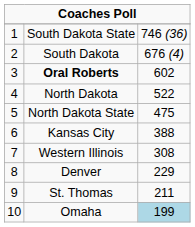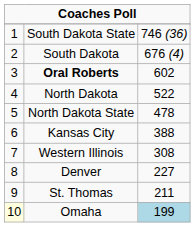 <table class="wikitable">
 <tr align="center">
 <td align="center" colspan="3"><strong>Coaches Poll</strong></td>
 </tr>
 <tr align="center">
 </tr>
 <tr align="center">
 <td>1</td>
 <td>South Dakota State</td>
 <td>746 <em>(36)</em></td>
 </tr>
 <tr align="center">
 <td>2</td>
 <td>South Dakota</td>
 <td>676 <em>(4)</em></td>
 </tr>
 <tr align="center">
 <td>3</td>
 <td><strong>Oral Roberts</strong></td>
 <td>602</td>
 </tr>
 <tr align="center">
 <td>4</td>
 <td>North Dakota</td>
 <td>522</td>
 </tr>
 <tr align="center">
 <td>5</td>
 <td>North Dakota State</td>
-<td>475</td>
+<td>478</td>
 </tr>
 <tr align="center">
 <td>6</td>
 <td>Kansas City</td>
 <td>388</td>
 </tr>
 <tr align="center">
 <td>7</td>
 <td>Western Illinois</td>
 <td>308</td>
 </tr>
 <tr align="center">
 <td>8</td>
 <td>Denver</td>
-<td>229</td>
+<td>227</td>
 </tr>
 <tr align="center">
 <td>9</td>
 <td>St. Thomas</td>
 <td>211</td>
 </tr>
 <tr align="center">
-<td>10</td>
+<td style="background: lightyellow;">10</td>
 <td>Omaha</td>
 <td style="background: lightblue;">199</td>
 </tr>
 </table>
